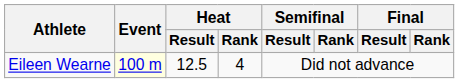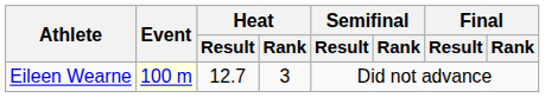 <table class="wikitable" style="font-size:90%">
 <tr>
 <th rowspan=2>Athlete</th>
 <th rowspan=2>Event</th>
 <th colspan=2>Heat</th>
 <th colspan=2>Semifinal</th>
 <th colspan=2>Final</th>
 </tr>
 <tr style="font-size:95%">
 <th>Result</th>
 <th>Rank</th>
 <th>Result</th>
 <th>Rank</th>
 <th>Result</th>
 <th>Rank</th>
 </tr>
 <tr align=center>
 <td align=left><a href='#'>Eileen Wearne</a></td>
 <td align=left style="background: lightyellow;"><a href='#'>100 m</a></td>
-<td>12.5</td>
-<td>4</td>
+<td>12.7</td>
+<td>3</td>
 <td colspan=4>Did not advance</td>
 </tr>
 </table>
